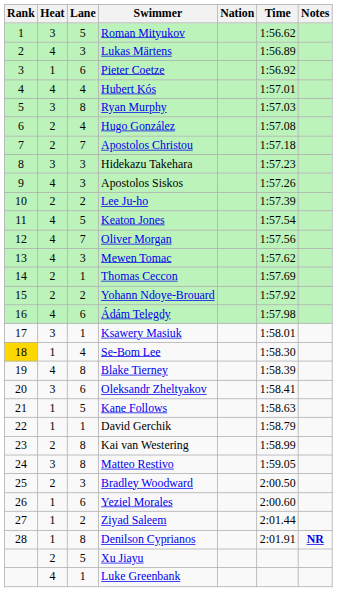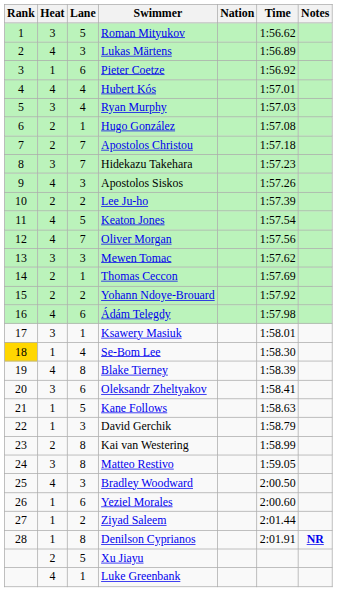 <table class="wikitable sortable mw-collapsible" style="text-align:center">
 <tr>
 <th scope="col">Rank</th>
 <th scope="col">Heat</th>
 <th scope="col">Lane</th>
 <th scope="col">Swimmer</th>
 <th scope="col">Nation</th>
 <th scope="col">Time</th>
 <th scope="col">Notes</th>
 </tr>
 <tr bgcolor="bbf3bb">
 <td>1</td>
 <td>3</td>
 <td>5</td>
 <td align="left"><a href='#'>Roman Mityukov</a></td>
 <td align="left"></td>
 <td>1:56.62</td>
 <td></td>
 </tr>
 <tr bgcolor="bbf3bb">
 <td>2</td>
 <td>4</td>
 <td>3</td>
 <td align="left"><a href='#'>Lukas Märtens</a></td>
 <td align="left"></td>
 <td>1:56.89</td>
 <td></td>
 </tr>
 <tr bgcolor="bbf3bb">
 <td>3</td>
 <td>1</td>
 <td>6</td>
 <td align="left"><a href='#'>Pieter Coetze</a></td>
 <td align="left"></td>
 <td>1:56.92</td>
 <td></td>
 </tr>
 <tr bgcolor="bbf3bb">
 <td>4</td>
 <td>4</td>
 <td>4</td>
 <td align="left"><a href='#'>Hubert Kós</a></td>
 <td align="left"></td>
 <td>1:57.01</td>
 <td></td>
 </tr>
 <tr bgcolor="bbf3bb">
 <td>5</td>
 <td>3</td>
-<td>8</td>
+<td>4</td>
 <td align="left"><a href='#'>Ryan Murphy</a></td>
 <td align="left"></td>
 <td>1:57.03</td>
 <td></td>
 </tr>
 <tr bgcolor="bbf3bb">
 <td>6</td>
 <td>2</td>
-<td>4</td>
+<td>1</td>
 <td align="left"><a href='#'>Hugo González</a></td>
 <td align="left"></td>
 <td>1:57.08</td>
 <td></td>
 </tr>
 <tr bgcolor="bbf3bb">
 <td>7</td>
 <td>2</td>
 <td>7</td>
 <td align="left"><a href='#'>Apostolos Christou</a></td>
 <td align="left"></td>
 <td>1:57.18</td>
 <td></td>
 </tr>
 <tr bgcolor="bbf3bb">
 <td>8</td>
 <td>3</td>
-<td>3</td>
+<td>7</td>
 <td align="left">Hidekazu Takehara</td>
 <td align="left"></td>
 <td>1:57.23</td>
 <td></td>
 </tr>
 <tr bgcolor="bbf3bb">
 <td>9</td>
 <td>4</td>
 <td>3</td>
 <td align="left">Apostolos Siskos</td>
 <td align="left"></td>
 <td>1:57.26</td>
 <td></td>
 </tr>
 <tr bgcolor="bbf3bb">
 <td>10</td>
 <td>2</td>
 <td>2</td>
 <td align="left"><a href='#'>Lee Ju-ho</a></td>
 <td align="left"></td>
 <td>1:57.39</td>
 <td></td>
 </tr>
 <tr bgcolor="bbf3bb">
 <td>11</td>
 <td>4</td>
 <td>5</td>
 <td align="left"><a href='#'>Keaton Jones</a></td>
 <td align="left"></td>
 <td>1:57.54</td>
 <td></td>
 </tr>
 <tr bgcolor="bbf3bb">
 <td>12</td>
 <td>4</td>
 <td>7</td>
 <td align="left"><a href='#'>Oliver Morgan</a></td>
 <td align="left"></td>
 <td>1:57.56</td>
 <td></td>
 </tr>
 <tr bgcolor="bbf3bb">
 <td>13</td>
-<td>4</td>
+<td>3</td>
 <td>3</td>
 <td align="left"><a href='#'>Mewen Tomac</a></td>
 <td align="left"></td>
 <td>1:57.62</td>
 <td></td>
 </tr>
 <tr bgcolor="bbf3bb">
 <td>14</td>
 <td>2</td>
 <td>1</td>
 <td align="left"><a href='#'>Thomas Ceccon</a></td>
 <td align="left"></td>
 <td>1:57.69</td>
 <td></td>
 </tr>
 <tr bgcolor="bbf3bb">
 <td>15</td>
 <td>2</td>
 <td>2</td>
 <td align="left"><a href='#'>Yohann Ndoye-Brouard</a></td>
 <td align="left"></td>
 <td>1:57.92</td>
 <td></td>
 </tr>
 <tr bgcolor="bbf3bb">
 <td>16</td>
 <td>4</td>
 <td>6</td>
 <td align="left"><a href='#'>Ádám Telegdy</a></td>
 <td align="left"></td>
 <td>1:57.98</td>
 <td></td>
 </tr>
 <tr>
 <td>17</td>
 <td>3</td>
 <td>1</td>
 <td align="left"><a href='#'>Ksawery Masiuk</a></td>
 <td align="left"></td>
 <td>1:58.01</td>
 <td></td>
 </tr>
 <tr>
 <td style="background: gold;">18</td>
 <td>1</td>
 <td>4</td>
 <td align="left"><a href='#'>Se-Bom Lee</a></td>
 <td align="left"></td>
 <td>1:58.30</td>
 <td></td>
 </tr>
 <tr>
 <td>19</td>
 <td>4</td>
 <td>8</td>
 <td align="left"><a href='#'>Blake Tierney</a></td>
 <td align="left"></td>
 <td>1:58.39</td>
 <td></td>
 </tr>
 <tr>
 <td>20</td>
 <td>3</td>
 <td>6</td>
 <td align="left"><a href='#'>Oleksandr Zheltyakov</a></td>
 <td align="left"></td>
 <td>1:58.41</td>
 <td></td>
 </tr>
 <tr>
 <td>21</td>
 <td>1</td>
 <td>5</td>
 <td align="left"><a href='#'>Kane Follows</a></td>
 <td align="left"></td>
 <td>1:58.63</td>
 <td></td>
 </tr>
 <tr>
 <td>22</td>
 <td>1</td>
-<td>1</td>
+<td>3</td>
 <td align="left">David Gerchik</td>
 <td align="left"></td>
 <td>1:58.79</td>
 <td></td>
 </tr>
 <tr>
 <td>23</td>
 <td>2</td>
 <td>8</td>
 <td align="left">Kai van Westering</td>
 <td align="left"></td>
 <td>1:58.99</td>
 <td></td>
 </tr>
 <tr>
 <td>24</td>
 <td>3</td>
 <td>8</td>
 <td align="left"><a href='#'>Matteo Restivo</a></td>
 <td align="left"></td>
 <td>1:59.05</td>
 <td></td>
 </tr>
 <tr>
 <td>25</td>
-<td>2</td>
+<td>4</td>
 <td>3</td>
 <td align="left"><a href='#'>Bradley Woodward</a></td>
 <td align="left"></td>
 <td>2:00.50</td>
 <td></td>
 </tr>
 <tr>
 <td>26</td>
 <td>1</td>
 <td>6</td>
 <td align="left"><a href='#'>Yeziel Morales</a></td>
 <td align="left"></td>
 <td>2:00.60</td>
 <td></td>
 </tr>
 <tr>
 <td>27</td>
 <td>1</td>
 <td>2</td>
 <td align="left"><a href='#'>Ziyad Saleem</a></td>
 <td align="left"></td>
 <td>2:01.44</td>
 <td></td>
 </tr>
 <tr>
 <td>28</td>
 <td>1</td>
 <td>8</td>
 <td align="left"><a href='#'>Denilson Cyprianos</a></td>
 <td align="left"></td>
 <td>2:01.91</td>
 <td><strong><a href='#'>NR</a></strong></td>
 </tr>
 <tr>
 <td></td>
 <td>2</td>
 <td>5</td>
 <td align="left"><a href='#'>Xu Jiayu</a></td>
 <td align="left"></td>
 <td></td>
 <td></td>
 </tr>
 <tr>
 <td></td>
 <td>4</td>
 <td>1</td>
 <td align="left"><a href='#'>Luke Greenbank</a></td>
 <td align="left"></td>
 <td></td>
 <td></td>
 </tr>
 </table>
